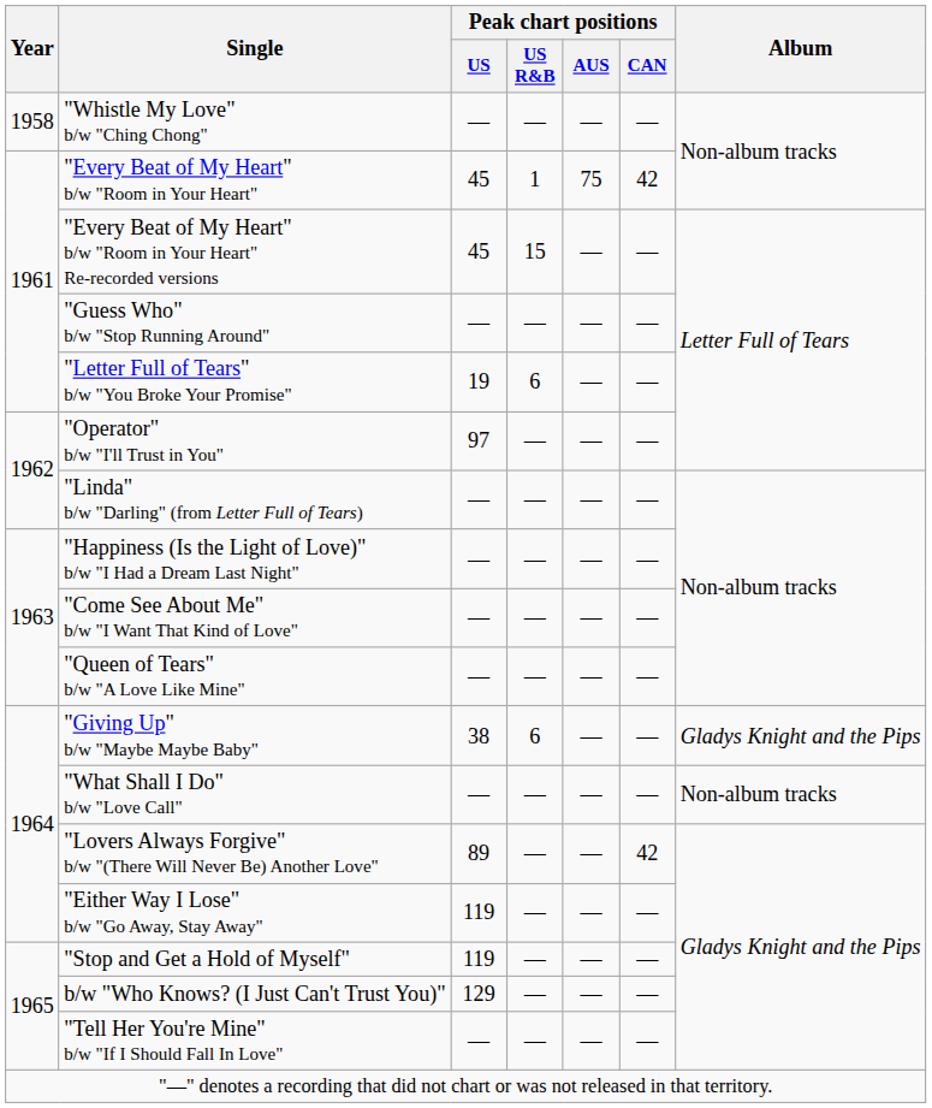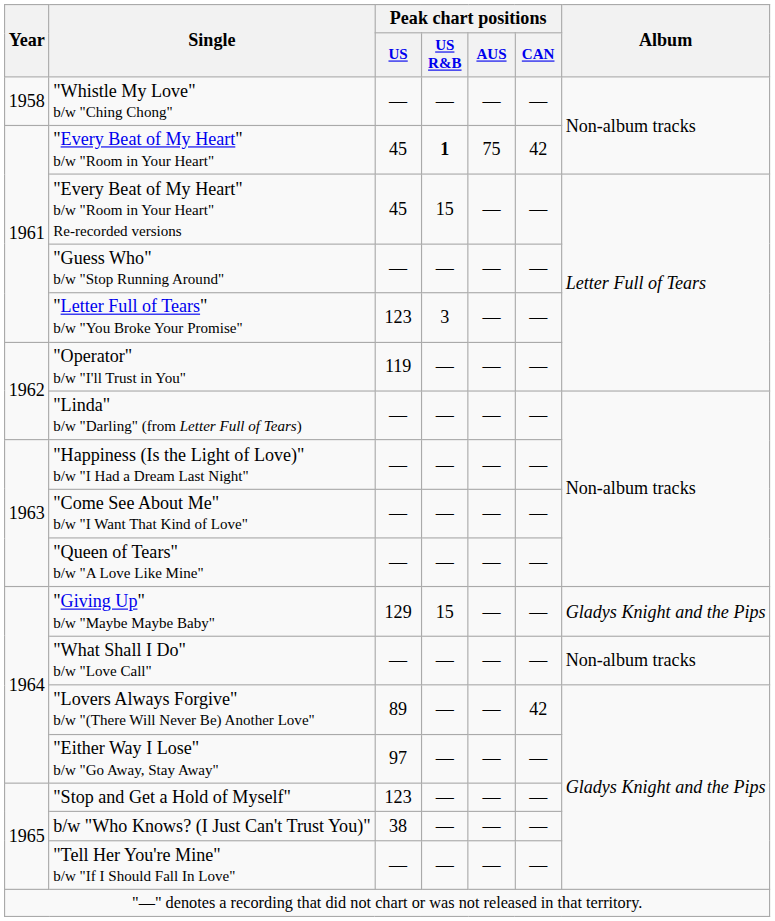 <table class="wikitable" style="text-align:center;">
 <tr>
 <th rowspan="2">Year</th>
 <th rowspan="2">Single</th>
 <th colspan="4">Peak chart positions</th>
 <th rowspan="2">Album</th>
 </tr>
 <tr style="font-size:smaller;">
 <th width="35"><a href='#'>US</a><br></th>
 <th width="35"><a href='#'>US<br>R&B</a><br></th>
 <th width="35"><a href='#'>AUS</a><br></th>
 <th width="35"><a href='#'>CAN</a><br></th>
 </tr>
 <tr>
 <td>1958</td>
 <td align="left">"Whistle My Love" <br><small>b/w "Ching Chong"</small></td>
 <td>—</td>
 <td>—</td>
 <td>—</td>
 <td>—</td>
 <td align="left" rowspan="2">Non-album tracks</td>
 </tr>
 <tr>
 <td rowspan="4">1961</td>
 <td align="left">"<a href='#'>Every Beat of My Heart</a>" <br><small>b/w "Room in Your Heart" </small></td>
 <td>45</td>
-<td>1</td>
+<td><strong>1</strong></td>
 <td>75</td>
 <td>42</td>
 </tr>
 <tr>
 <td align="left">"Every Beat of My Heart"<br><small>b/w "Room in Your Heart"<br>Re-recorded versions</small></td>
 <td>45</td>
 <td>15</td>
 <td>—</td>
 <td>—</td>
 <td align="left" rowspan="4"><em>Letter Full of Tears</em></td>
 </tr>
 <tr>
 <td align="left">"Guess Who"<br><small>b/w "Stop Running Around"</small></td>
 <td>—</td>
 <td>—</td>
 <td>—</td>
 <td>—</td>
 </tr>
 <tr>
 <td align="left">"<a href='#'>Letter Full of Tears</a>"<br><small>b/w "You Broke Your Promise"</small></td>
-<td>19</td>
-<td>6</td>
+<td>123</td>
+<td>3</td>
 <td>—</td>
 <td>—</td>
 </tr>
 <tr>
 <td rowspan="2">1962</td>
 <td align="left">"Operator"<br><small>b/w "I'll Trust in You"</small></td>
-<td>97</td>
+<td>119</td>
 <td>—</td>
 <td>—</td>
 <td>—</td>
 </tr>
 <tr>
 <td align="left">"Linda"<br><small>b/w "Darling" (from <em>Letter Full of Tears</em>)</small></td>
 <td>—</td>
 <td>—</td>
 <td>—</td>
 <td>—</td>
 <td align="left" rowspan="4">Non-album tracks</td>
 </tr>
 <tr>
 <td rowspan="3">1963</td>
 <td align="left">"Happiness (Is the Light of Love)"<br><small>b/w "I Had a Dream Last Night"</small></td>
 <td>—</td>
 <td>—</td>
 <td>—</td>
 <td>—</td>
 </tr>
 <tr>
 <td align="left">"Come See About Me"<br><small>b/w "I Want That Kind of Love"</small></td>
 <td>—</td>
 <td>—</td>
 <td>—</td>
 <td>—</td>
 </tr>
 <tr>
 <td align="left">"Queen of Tears"<br><small>b/w "A Love Like Mine"</small></td>
 <td>—</td>
 <td>—</td>
 <td>—</td>
 <td>—</td>
 </tr>
 <tr>
 <td rowspan="4">1964</td>
 <td align="left">"<a href='#'>Giving Up</a>"<br><small>b/w "Maybe Maybe Baby"</small></td>
-<td>38</td>
-<td>6</td>
+<td>129</td>
+<td>15</td>
 <td>—</td>
 <td>—</td>
 <td align="left"><em>Gladys Knight and the Pips</em></td>
 </tr>
 <tr>
 <td align="left">"What Shall I Do"<br><small>b/w "Love Call"</small></td>
 <td>—</td>
 <td>—</td>
 <td>—</td>
 <td>—</td>
 <td align="left">Non-album tracks</td>
 </tr>
 <tr>
 <td align="left">"Lovers Always Forgive"<br><small>b/w "(There Will Never Be) Another Love"</small></td>
 <td>89</td>
 <td>—</td>
 <td>—</td>
 <td>42</td>
 <td align="left" rowspan="5"><em>Gladys Knight and the Pips</em></td>
 </tr>
 <tr>
 <td align="left">"Either Way I Lose"<br><small>b/w "Go Away, Stay Away"</small></td>
-<td>119</td>
+<td>97</td>
 <td>—</td>
 <td>—</td>
 <td>—</td>
 </tr>
 <tr>
 <td rowspan="3">1965</td>
 <td align="left">"Stop and Get a Hold of Myself"</td>
-<td>119</td>
+<td>123</td>
 <td>—</td>
 <td>—</td>
 <td>—</td>
 </tr>
 <tr>
 <td align="left">b/w "Who Knows? (I Just Can't Trust You)"</td>
-<td>129</td>
+<td>38</td>
 <td>—</td>
 <td>—</td>
 <td>—</td>
 </tr>
 <tr>
 <td align="left">"Tell Her You're Mine"<br><small>b/w "If I Should Fall In Love"</small></td>
 <td>—</td>
 <td>—</td>
 <td>—</td>
 <td>—</td>
 </tr>
 <tr>
 <td colspan="15" style="font-size:90%">"—" denotes a recording that did not chart or was not released in that territory.</td>
 </tr>
 </table>
